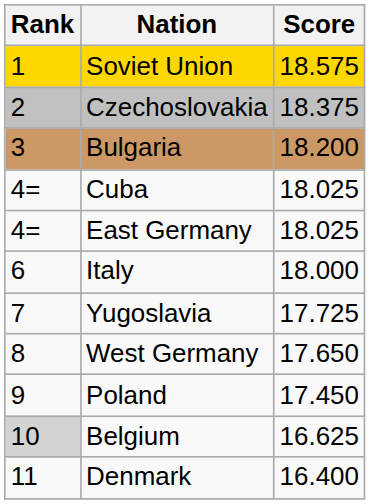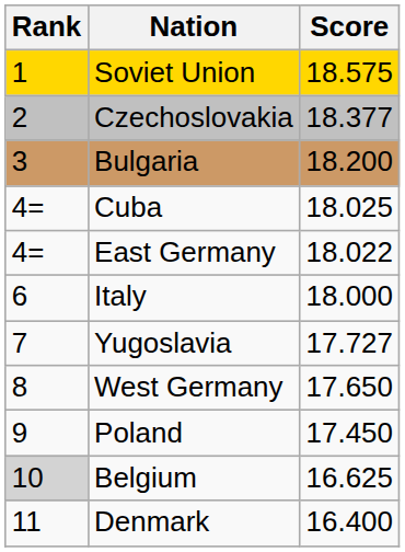 <table class="wikitable">
 <tr>
 <th>Rank</th>
 <th>Nation</th>
 <th>Score</th>
 </tr>
 <tr bgcolor=gold>
 <td>1</td>
 <td> Soviet Union</td>
 <td>18.575</td>
 </tr>
 <tr bgcolor=silver>
 <td>2</td>
 <td> Czechoslovakia</td>
-<td>18.375</td>
+<td>18.377</td>
 </tr>
 <tr bgcolor=cc9966>
 <td>3</td>
 <td> Bulgaria</td>
 <td>18.200</td>
 </tr>
 <tr>
 <td>4=</td>
 <td> Cuba</td>
 <td>18.025</td>
 </tr>
 <tr>
 <td>4=</td>
 <td> East Germany</td>
-<td>18.025</td>
+<td>18.022</td>
 </tr>
 <tr>
 <td>6</td>
 <td> Italy</td>
 <td>18.000</td>
 </tr>
 <tr>
 <td>7</td>
 <td> Yugoslavia</td>
-<td>17.725</td>
+<td>17.727</td>
 </tr>
 <tr>
 <td>8</td>
 <td> West Germany</td>
 <td>17.650</td>
 </tr>
 <tr>
 <td>9</td>
 <td> Poland</td>
 <td>17.450</td>
 </tr>
 <tr>
 <td style="background: lightgrey;">10</td>
 <td> Belgium</td>
 <td>16.625</td>
 </tr>
 <tr>
 <td>11</td>
 <td> Denmark</td>
 <td>16.400</td>
 </tr>
 </table>
